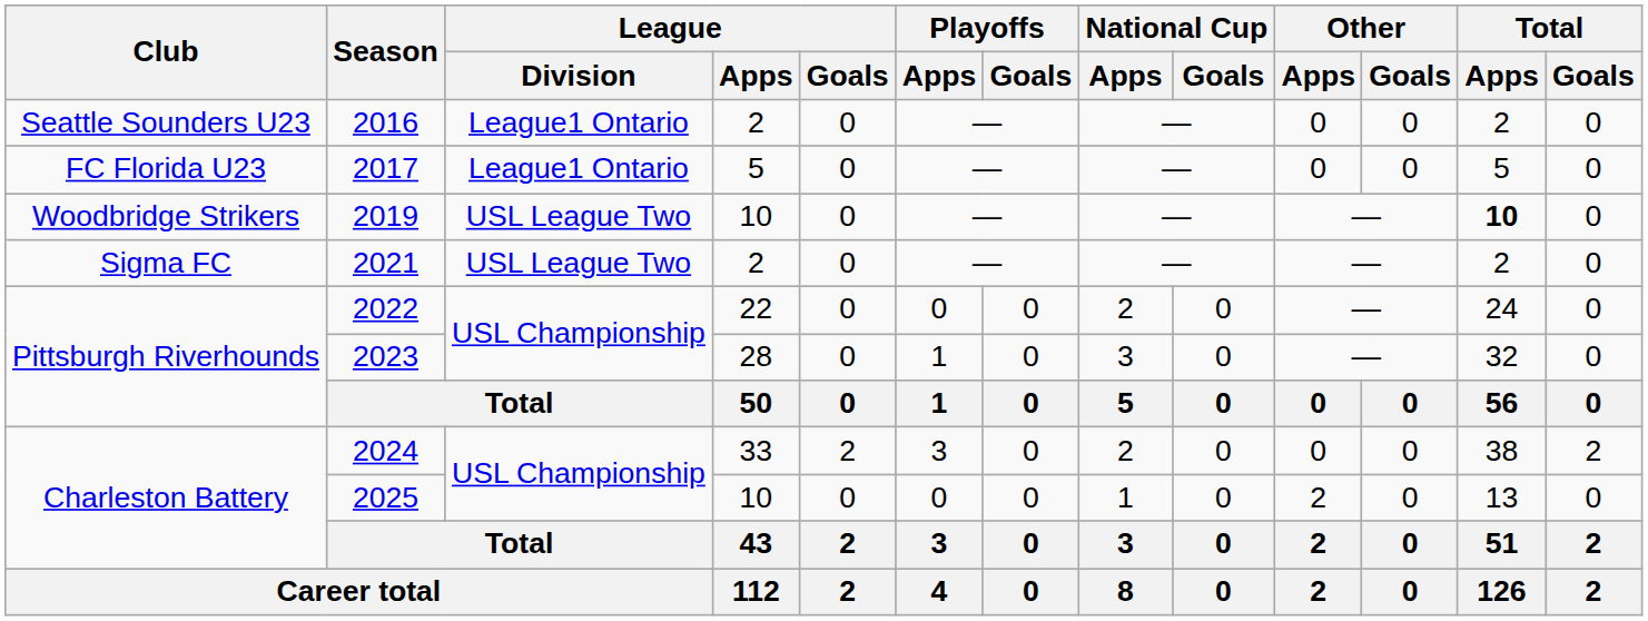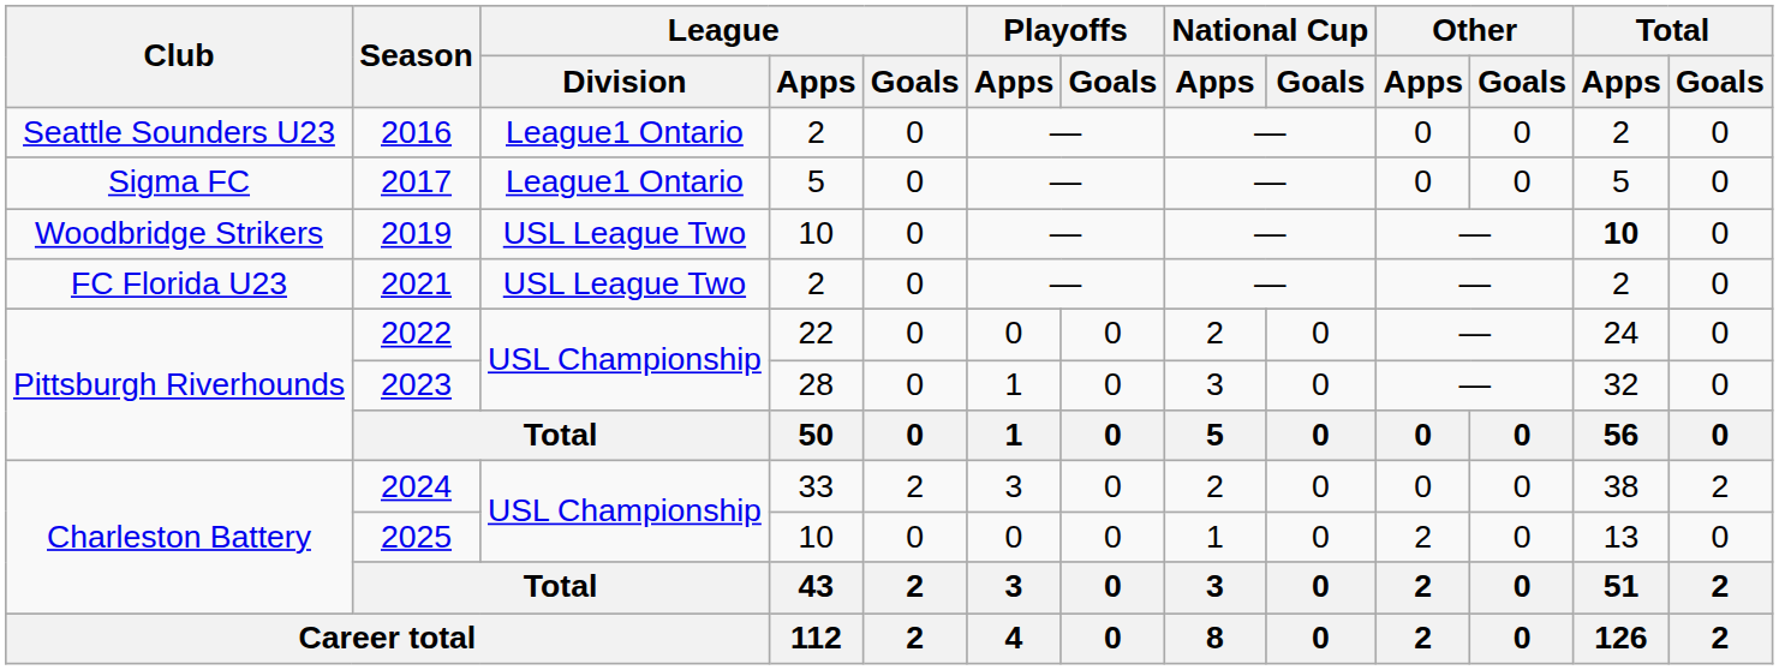 <table class="wikitable" style="text-align:center;">
 <tr>
 <th rowspan="2">Club</th>
 <th rowspan="2">Season</th>
 <th colspan="3">League</th>
 <th colspan="2">Playoffs</th>
 <th colspan="2">National Cup</th>
 <th colspan="2">Other</th>
 <th colspan="2">Total</th>
 </tr>
 <tr>
 <th>Division</th>
 <th>Apps</th>
 <th>Goals</th>
 <th>Apps</th>
 <th>Goals</th>
 <th>Apps</th>
 <th>Goals</th>
 <th>Apps</th>
 <th>Goals</th>
 <th>Apps</th>
 <th>Goals</th>
 </tr>
 <tr>
 <td><a href='#'>Seattle Sounders U23</a></td>
 <td><a href='#'>2016</a></td>
 <td><a href='#'>League1 Ontario</a></td>
 <td>2</td>
 <td>0</td>
 <td colspan="2">—</td>
 <td colspan="2">—</td>
 <td>0</td>
 <td>0</td>
 <td>2</td>
 <td>0</td>
 </tr>
 <tr>
-<td><a href='#'>FC Florida U23</a></td>
+<td><a href='#'>Sigma FC</a></td>
 <td><a href='#'>2017</a></td>
 <td><a href='#'>League1 Ontario</a></td>
 <td>5</td>
 <td>0</td>
 <td colspan="2">—</td>
 <td colspan="2">—</td>
 <td>0</td>
 <td>0</td>
 <td>5</td>
 <td>0</td>
 </tr>
 <tr>
 <td><a href='#'>Woodbridge Strikers</a></td>
 <td><a href='#'>2019</a></td>
 <td><a href='#'>USL League Two</a></td>
 <td>10</td>
 <td>0</td>
 <td colspan="2">—</td>
 <td colspan="2">—</td>
 <td colspan="2">—</td>
 <td><strong>10</strong></td>
 <td>0</td>
 </tr>
 <tr>
-<td><a href='#'>Sigma FC</a></td>
+<td><a href='#'>FC Florida U23</a></td>
 <td><a href='#'>2021</a></td>
 <td><a href='#'>USL League Two</a></td>
 <td>2</td>
 <td>0</td>
 <td colspan="2">—</td>
 <td colspan="2">—</td>
 <td colspan="2">—</td>
 <td>2</td>
 <td>0</td>
 </tr>
 <tr>
 <td rowspan="3"><a href='#'>Pittsburgh Riverhounds</a></td>
 <td><a href='#'>2022</a></td>
 <td rowspan="2"><a href='#'>USL Championship</a></td>
 <td>22</td>
 <td>0</td>
 <td>0</td>
 <td>0</td>
 <td>2</td>
 <td>0</td>
 <td colspan="2">—</td>
 <td>24</td>
 <td>0</td>
 </tr>
 <tr>
 <td><a href='#'>2023</a></td>
 <td>28</td>
 <td>0</td>
 <td>1</td>
 <td>0</td>
 <td>3</td>
 <td>0</td>
 <td colspan="2">—</td>
 <td>32</td>
 <td>0</td>
 </tr>
 <tr>
 <th colspan="2">Total</th>
 <th>50</th>
 <th>0</th>
 <th>1</th>
 <th>0</th>
 <th>5</th>
 <th>0</th>
 <th>0</th>
 <th>0</th>
 <th>56</th>
 <th>0</th>
 </tr>
 <tr>
 <td rowspan="3"><a href='#'>Charleston Battery</a></td>
 <td><a href='#'>2024</a></td>
 <td rowspan="2"><a href='#'>USL Championship</a></td>
 <td>33</td>
 <td>2</td>
 <td>3</td>
 <td>0</td>
 <td>2</td>
 <td>0</td>
 <td>0</td>
 <td>0</td>
 <td>38</td>
 <td>2</td>
 </tr>
 <tr>
 <td><a href='#'>2025</a></td>
 <td>10</td>
 <td>0</td>
 <td>0</td>
 <td>0</td>
 <td>1</td>
 <td>0</td>
 <td>2</td>
 <td>0</td>
 <td>13</td>
 <td>0</td>
 </tr>
 <tr>
 <th colspan="2">Total</th>
 <th>43</th>
 <th>2</th>
 <th>3</th>
 <th>0</th>
 <th>3</th>
 <th>0</th>
 <th>2</th>
 <th>0</th>
 <th>51</th>
 <th>2</th>
 </tr>
 <tr>
 <th colspan="3">Career total</th>
 <th>112</th>
 <th>2</th>
 <th>4</th>
 <th>0</th>
 <th>8</th>
 <th>0</th>
 <th>2</th>
 <th>0</th>
 <th>126</th>
 <th>2</th>
 </tr>
 </table>
